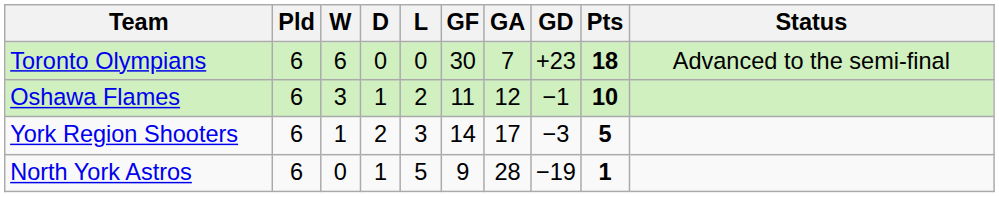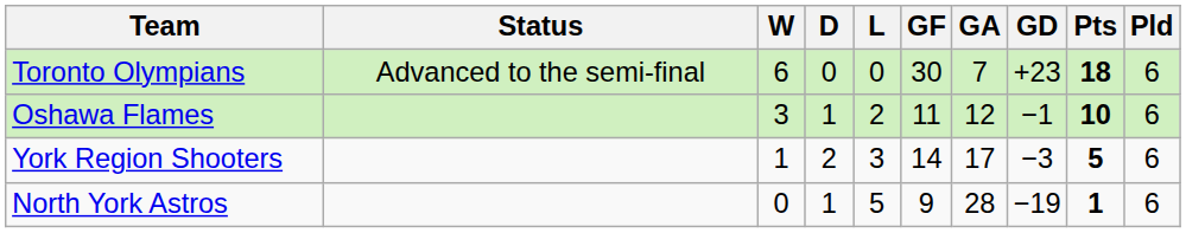 <table class="wikitable" style="text-align:center">
 <tr>
 <th style="width:175px">Team</th>
-<th style="width:20px" abbr="Played">Pld</th>
+<th width=241>Status</th>
 <th style="width:20px" abbr="Won">W</th>
 <th style="width:20px" abbr="Drawn">D</th>
 <th style="width:20px" abbr="Lost">L</th>
 <th style="width:20px" abbr="Goals for">GF</th>
 <th style="width:20px" abbr="Goals against">GA</th>
 <th style="width:20px" abbr="Goal difference">GD</th>
 <th style="width:20px" abbr="Points">Pts</th>
-<th width=241>Status</th>
+<th style="width:20px" abbr="Played">Pld</th>
 </tr>
 <tr bgcolor="#D0F0C0">
 <td style="text-align:left"><a href='#'>Toronto Olympians</a></td>
-<td>6</td>
+<td>Advanced to the semi-final</td>
 <td>6</td>
 <td>0</td>
 <td>0</td>
 <td>30</td>
 <td>7</td>
 <td>+23</td>
 <td><strong>18</strong></td>
-<td>Advanced to the semi-final</td>
+<td>6</td>
 </tr>
 <tr bgcolor="#D0F0C0">
 <td style="text-align:left"><a href='#'>Oshawa Flames</a></td>
-<td>6</td>
+<td></td>
 <td>3</td>
 <td>1</td>
 <td>2</td>
 <td>11</td>
 <td>12</td>
 <td>−1</td>
 <td><strong>10</strong></td>
-<td></td>
+<td>6</td>
 </tr>
 <tr>
 <td style="text-align:left"><a href='#'>York Region Shooters</a></td>
-<td>6</td>
+<td></td>
 <td>1</td>
 <td>2</td>
 <td>3</td>
 <td>14</td>
 <td>17</td>
 <td>−3</td>
 <td><strong>5</strong></td>
-<td></td>
+<td>6</td>
 </tr>
 <tr>
 <td style="text-align:left"><a href='#'>North York Astros</a></td>
-<td>6</td>
+<td></td>
 <td>0</td>
 <td>1</td>
 <td>5</td>
 <td>9</td>
 <td>28</td>
 <td>−19</td>
 <td><strong>1</strong></td>
-<td></td>
+<td>6</td>
 </tr>
 </table>
